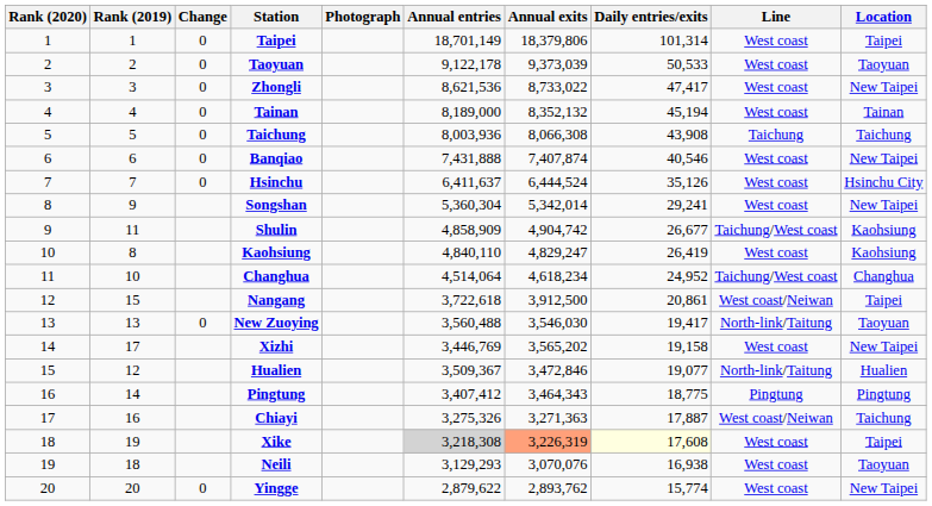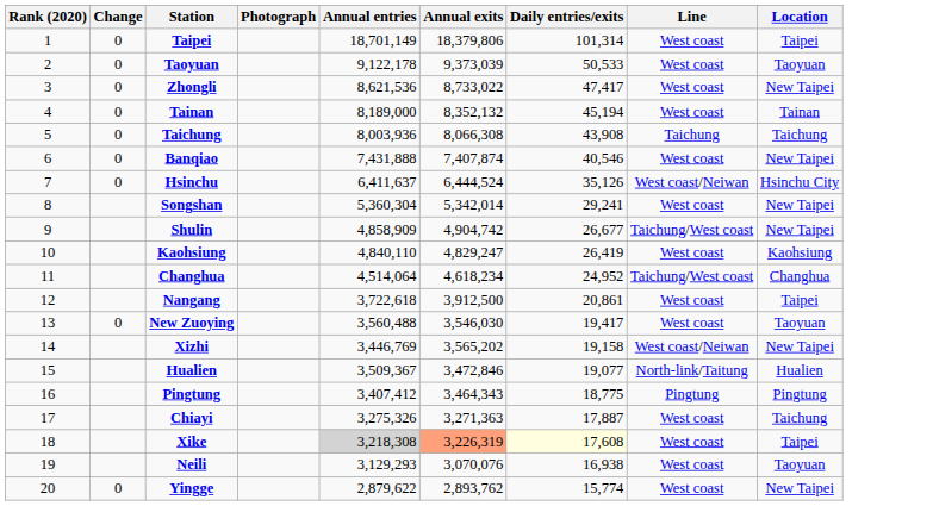 <table class="wikitable sortable" style="text-align: center;">
 <tr>
 <th>Rank (2020)</th>
-<th>Rank (2019)</th>
 <th>Change</th>
 <th>Station</th>
 <th class="unsortable">Photograph</th>
 <th>Annual entries</th>
 <th>Annual exits</th>
 <th>Daily entries/exits</th>
 <th>Line</th>
 <th><a href='#'>Location</a></th>
 </tr>
 <tr>
-<td>1</td>
 <td>1</td>
 <td>0</td>
 <td><strong><a href='#'>Taipei</a></strong></td>
 <td></td>
 <td align=right>18,701,149</td>
 <td align=right>18,379,806</td>
 <td align=right>101,314</td>
 <td><a href='#'>West coast</a></td>
 <td><a href='#'>Taipei</a></td>
 </tr>
 <tr>
 <td>2</td>
-<td>2</td>
 <td>0</td>
 <td><strong><a href='#'>Taoyuan</a></strong></td>
 <td></td>
 <td align=right>9,122,178</td>
 <td align=right>9,373,039</td>
 <td align=right>50,533</td>
 <td><a href='#'>West coast</a></td>
 <td><a href='#'>Taoyuan</a></td>
 </tr>
 <tr>
-<td>3</td>
 <td>3</td>
 <td>0</td>
 <td><strong><a href='#'>Zhongli</a></strong></td>
 <td></td>
 <td align=right>8,621,536</td>
 <td align=right>8,733,022</td>
 <td align=right>47,417</td>
 <td><a href='#'>West coast</a></td>
 <td><a href='#'>New Taipei</a></td>
 </tr>
 <tr>
 <td>4</td>
-<td>4</td>
 <td>0</td>
 <td><strong><a href='#'>Tainan</a></strong></td>
 <td></td>
 <td align=right>8,189,000</td>
 <td align=right>8,352,132</td>
 <td align=right>45,194</td>
 <td><a href='#'>West coast</a></td>
 <td><a href='#'>Tainan</a></td>
 </tr>
 <tr>
-<td>5</td>
 <td>5</td>
 <td>0</td>
 <td><strong><a href='#'>Taichung</a></strong></td>
 <td></td>
 <td align=right>8,003,936</td>
 <td align=right>8,066,308</td>
 <td align=right>43,908</td>
 <td><a href='#'>Taichung</a></td>
 <td><a href='#'>Taichung</a></td>
 </tr>
 <tr>
 <td>6</td>
-<td>6</td>
 <td>0</td>
 <td><strong><a href='#'>Banqiao</a></strong></td>
 <td></td>
 <td align=right>7,431,888</td>
 <td align=right>7,407,874</td>
 <td align=right>40,546</td>
 <td><a href='#'>West coast</a></td>
 <td><a href='#'>New Taipei</a></td>
 </tr>
 <tr>
 <td>7</td>
-<td>7</td>
 <td>0</td>
 <td><strong><a href='#'>Hsinchu</a></strong></td>
 <td></td>
 <td align=right>6,411,637</td>
 <td align=right>6,444,524</td>
 <td align=right>35,126</td>
-<td><a href='#'>West coast</a></td>
+<td><a href='#'>West coast</a>/<a href='#'>Neiwan</a></td>
 <td><a href='#'>Hsinchu City</a></td>
 </tr>
 <tr>
 <td>8</td>
-<td>9</td>
 <td></td>
 <td><strong><a href='#'>Songshan</a></strong></td>
 <td></td>
 <td align=right>5,360,304</td>
 <td align=right>5,342,014</td>
 <td align=right>29,241</td>
 <td><a href='#'>West coast</a></td>
 <td><a href='#'>New Taipei</a></td>
 </tr>
 <tr>
 <td>9</td>
-<td>11</td>
 <td></td>
 <td><strong><a href='#'>Shulin</a></strong></td>
 <td></td>
 <td align=right>4,858,909</td>
 <td align=right>4,904,742</td>
 <td align=right>26,677</td>
 <td><a href='#'>Taichung</a>/<a href='#'>West coast</a></td>
-<td><a href='#'>Kaohsiung</a></td>
+<td><a href='#'>New Taipei</a></td>
 </tr>
 <tr>
 <td>10</td>
-<td>8</td>
 <td></td>
 <td><strong><a href='#'>Kaohsiung</a></strong></td>
 <td></td>
 <td align=right>4,840,110</td>
 <td align=right>4,829,247</td>
 <td align=right>26,419</td>
 <td><a href='#'>West coast</a></td>
 <td><a href='#'>Kaohsiung</a></td>
 </tr>
 <tr>
 <td>11</td>
-<td>10</td>
 <td></td>
 <td><strong><a href='#'>Changhua</a></strong></td>
 <td></td>
 <td align=right>4,514,064</td>
 <td align=right>4,618,234</td>
 <td align=right>24,952</td>
 <td><a href='#'>Taichung</a>/<a href='#'>West coast</a></td>
 <td><a href='#'>Changhua</a></td>
 </tr>
 <tr>
 <td>12</td>
-<td>15</td>
 <td></td>
 <td><strong><a href='#'>Nangang</a></strong></td>
 <td></td>
 <td align=right>3,722,618</td>
 <td align=right>3,912,500</td>
 <td align=right>20,861</td>
-<td><a href='#'>West coast</a>/<a href='#'>Neiwan</a></td>
+<td><a href='#'>West coast</a></td>
 <td><a href='#'>Taipei</a></td>
 </tr>
 <tr>
-<td>13</td>
 <td>13</td>
 <td>0</td>
 <td><strong><a href='#'>New Zuoying</a></strong></td>
 <td></td>
 <td align=right>3,560,488</td>
 <td align=right>3,546,030</td>
 <td align=right>19,417</td>
-<td><a href='#'>North-link</a>/<a href='#'>Taitung</a></td>
+<td><a href='#'>West coast</a></td>
 <td><a href='#'>Taoyuan</a></td>
 </tr>
 <tr>
 <td>14</td>
-<td>17</td>
 <td></td>
 <td><strong><a href='#'>Xizhi</a></strong></td>
 <td></td>
 <td align=right>3,446,769</td>
 <td align=right>3,565,202</td>
 <td align=right>19,158</td>
-<td><a href='#'>West coast</a></td>
+<td><a href='#'>West coast</a>/<a href='#'>Neiwan</a></td>
 <td><a href='#'>New Taipei</a></td>
 </tr>
 <tr>
 <td>15</td>
-<td>12</td>
 <td></td>
 <td><strong><a href='#'>Hualien</a></strong></td>
 <td></td>
 <td align=right>3,509,367</td>
 <td align=right>3,472,846</td>
 <td align=right>19,077</td>
 <td><a href='#'>North-link</a>/<a href='#'>Taitung</a></td>
 <td><a href='#'>Hualien</a></td>
 </tr>
 <tr>
 <td>16</td>
-<td>14</td>
 <td></td>
 <td><strong><a href='#'>Pingtung</a></strong></td>
 <td></td>
 <td align=right>3,407,412</td>
 <td align=right>3,464,343</td>
 <td align=right>18,775</td>
 <td><a href='#'>Pingtung</a></td>
 <td><a href='#'>Pingtung</a></td>
 </tr>
 <tr>
 <td>17</td>
-<td>16</td>
 <td></td>
 <td><strong><a href='#'>Chiayi</a></strong></td>
 <td></td>
 <td align=right>3,275,326</td>
 <td align=right>3,271,363</td>
 <td align=right>17,887</td>
-<td><a href='#'>West coast</a>/<a href='#'>Neiwan</a></td>
+<td><a href='#'>West coast</a></td>
 <td><a href='#'>Taichung</a></td>
 </tr>
 <tr>
 <td>18</td>
-<td>19</td>
 <td></td>
 <td><strong><a href='#'>Xike</a></strong></td>
 <td></td>
 <td align=right style="background: lightgrey;">3,218,308</td>
 <td align=right style="background: lightsalmon;">3,226,319</td>
 <td align=right style="background: lightyellow;">17,608</td>
 <td><a href='#'>West coast</a></td>
 <td><a href='#'>Taipei</a></td>
 </tr>
 <tr>
 <td>19</td>
-<td>18</td>
 <td></td>
 <td><strong><a href='#'>Neili</a></strong></td>
 <td></td>
 <td align=right>3,129,293</td>
 <td align=right>3,070,076</td>
 <td align=right>16,938</td>
 <td><a href='#'>West coast</a></td>
 <td><a href='#'>Taoyuan</a></td>
 </tr>
 <tr>
 <td>20</td>
-<td>20</td>
 <td>0</td>
 <td><strong><a href='#'>Yingge</a></strong></td>
 <td></td>
 <td align=right>2,879,622</td>
 <td align=right>2,893,762</td>
 <td align=right>15,774</td>
 <td><a href='#'>West coast</a></td>
 <td><a href='#'>New Taipei</a></td>
 </tr>
 </table>
